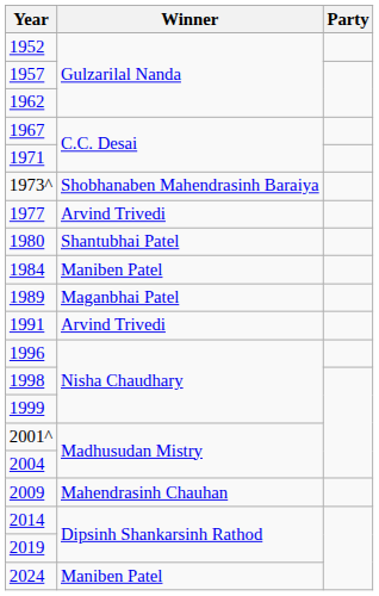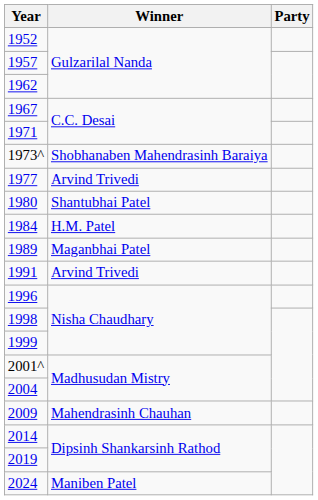 <table class="wikitable sortable">
 <tr>
 <th>Year</th>
 <th>Winner</th>
 <th colspan=2>Party</th>
 </tr>
 <tr>
 <td><a href='#'>1952</a></td>
 <td rowspan="3"><a href='#'>Gulzarilal Nanda</a></td>
 <td></td>
 </tr>
 <tr>
 <td><a href='#'>1957</a></td>
 </tr>
 <tr>
 <td><a href='#'>1962</a></td>
 </tr>
 <tr>
 <td><a href='#'>1967</a></td>
 <td rowspan="2"><a href='#'>C.C. Desai</a></td>
 <td></td>
 </tr>
 <tr>
 <td><a href='#'>1971</a></td>
 <td></td>
 </tr>
 <tr>
 <td>1973^</td>
 <td><a href='#'>Shobhanaben Mahendrasinh Baraiya</a></td>
 </tr>
 <tr>
 <td><a href='#'>1977</a></td>
 <td><a href='#'>Arvind Trivedi</a></td>
 <td></td>
 </tr>
 <tr>
 <td><a href='#'>1980</a></td>
 <td><a href='#'>Shantubhai Patel</a></td>
 <td></td>
 </tr>
 <tr>
 <td><a href='#'>1984</a></td>
-<td><a href='#'>Maniben Patel</a></td>
+<td><a href='#'>H.M. Patel</a></td>
 <td></td>
 </tr>
 <tr>
 <td><a href='#'>1989</a></td>
 <td><a href='#'>Maganbhai Patel</a></td>
 <td></td>
 </tr>
 <tr>
 <td><a href='#'>1991</a></td>
 <td><a href='#'>Arvind Trivedi</a></td>
 <td></td>
 </tr>
 <tr>
 <td><a href='#'>1996</a></td>
 <td rowspan="3"><a href='#'>Nisha Chaudhary</a></td>
 <td></td>
 </tr>
 <tr>
 <td><a href='#'>1998</a></td>
 </tr>
 <tr>
 <td><a href='#'>1999</a></td>
 </tr>
 <tr>
 <td>2001^</td>
 <td rowspan="2"><a href='#'>Madhusudan Mistry</a></td>
 </tr>
 <tr>
 <td><a href='#'>2004</a></td>
 </tr>
 <tr>
 <td><a href='#'>2009</a></td>
 <td><a href='#'>Mahendrasinh Chauhan</a></td>
 <td></td>
 </tr>
 <tr>
 <td><a href='#'>2014</a></td>
 <td rowspan="2"><a href='#'>Dipsinh Shankarsinh Rathod</a></td>
 </tr>
 <tr>
 <td><a href='#'>2019</a></td>
 </tr>
 <tr>
 <td><a href='#'>2024</a></td>
 <td><a href='#'>Maniben Patel</a></td>
 </tr>
 </table>
